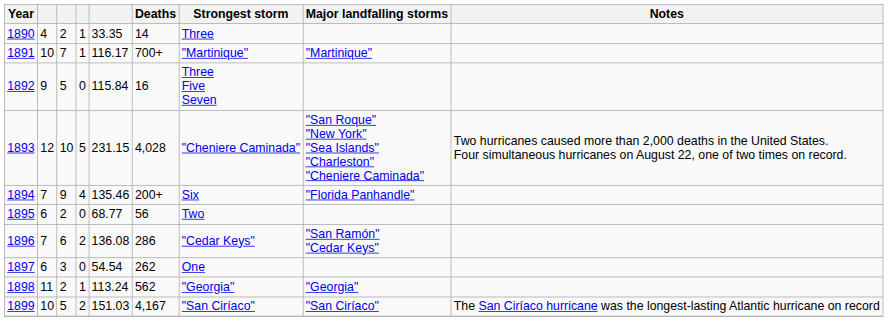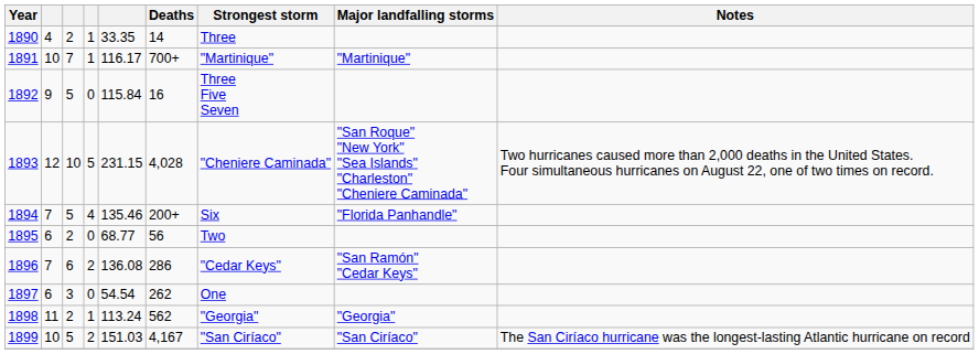 <table class="wikitable sortable">
 <tr>
 <th>Year</th>
 <th></th>
 <th></th>
 <th></th>
 <th></th>
 <th>Deaths</th>
 <th>Strongest storm</th>
 <th>Major landfalling storms</th>
 <th>Notes</th>
 </tr>
 <tr>
 <td><a href='#'>1890</a></td>
 <td>4</td>
 <td>2</td>
 <td>1</td>
 <td>33.35</td>
 <td>14</td>
 <td> <a href='#'>Three</a></td>
 <td></td>
 <td></td>
 </tr>
 <tr>
 <td><a href='#'>1891</a></td>
 <td>10</td>
 <td>7</td>
 <td>1</td>
 <td>116.17</td>
 <td>700+</td>
 <td> <a href='#'>"Martinique"</a></td>
 <td> <a href='#'>"Martinique"</a></td>
 <td></td>
 </tr>
 <tr>
 <td><a href='#'>1892</a></td>
 <td>9</td>
 <td>5</td>
 <td>0</td>
 <td>115.84</td>
 <td>16</td>
 <td> <a href='#'>Three</a><br> <a href='#'>Five</a><br> <a href='#'>Seven</a></td>
 <td></td>
 <td></td>
 </tr>
 <tr>
 <td><a href='#'>1893</a></td>
 <td>12</td>
 <td>10</td>
 <td>5</td>
 <td>231.15</td>
 <td>4,028</td>
 <td> <a href='#'>"Cheniere Caminada"</a></td>
 <td> <a href='#'>"San Roque"</a><br> <a href='#'>"New York"</a><br> <a href='#'>"Sea Islands"</a><br> <a href='#'>"Charleston"</a><br> <a href='#'>"Cheniere Caminada"</a></td>
 <td>Two hurricanes caused more than 2,000 deaths in the United States.<br>Four simultaneous hurricanes on August 22, one of two times on record.</td>
 </tr>
 <tr>
 <td><a href='#'>1894</a></td>
 <td>7</td>
-<td>9</td>
+<td>5</td>
 <td>4</td>
 <td>135.46</td>
 <td>200+</td>
 <td> <a href='#'>Six</a></td>
 <td> <a href='#'>"Florida Panhandle"</a></td>
 <td></td>
 </tr>
 <tr>
 <td><a href='#'>1895</a></td>
 <td>6</td>
 <td>2</td>
 <td>0</td>
 <td>68.77</td>
 <td>56</td>
 <td> <a href='#'>Two</a></td>
 <td></td>
 <td></td>
 </tr>
 <tr>
 <td><a href='#'>1896</a></td>
 <td>7</td>
 <td>6</td>
 <td>2</td>
 <td>136.08</td>
 <td>286</td>
 <td> <a href='#'>"Cedar Keys"</a></td>
 <td> <a href='#'>"San Ramón"</a><br> <a href='#'>"Cedar Keys"</a></td>
 <td></td>
 </tr>
 <tr>
 <td><a href='#'>1897</a></td>
 <td>6</td>
 <td>3</td>
 <td>0</td>
 <td>54.54</td>
 <td>262</td>
 <td> <a href='#'>One</a></td>
 <td></td>
 <td></td>
 </tr>
 <tr>
 <td><a href='#'>1898</a></td>
 <td>11</td>
 <td>2</td>
 <td>1</td>
 <td>113.24</td>
 <td>562</td>
 <td> <a href='#'>"Georgia"</a></td>
 <td> <a href='#'>"Georgia"</a></td>
 <td></td>
 </tr>
 <tr>
 <td><a href='#'>1899</a></td>
 <td>10</td>
 <td>5</td>
 <td>2</td>
 <td>151.03</td>
 <td>4,167</td>
 <td> <a href='#'>"San Ciríaco"</a></td>
 <td> <a href='#'>"San Ciríaco"</a></td>
 <td>The <a href='#'>San Ciríaco hurricane</a> was the longest-lasting Atlantic hurricane on record</td>
 </tr>
 <tr>
 </tr>
 </table>
